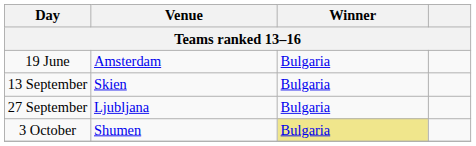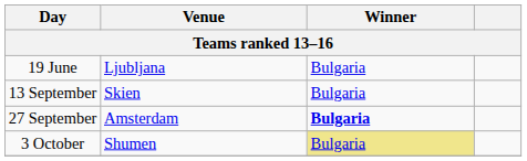 <table class=wikitable>
 <tr>
 <th>Day</th>
 <th width=200px>Venue</th>
 <th width=160px>Winner</th>
 <th width=40px></th>
 </tr>
 <tr>
 <th colspan=4>Teams ranked 13–16</th>
 </tr>
 <tr>
 <td align=center>19 June</td>
-<td> <a href='#'>Amsterdam</a></td>
+<td> <a href='#'>Ljubljana</a></td>
 <td> <a href='#'>Bulgaria</a></td>
 </tr>
 <tr>
 <td align=center>13 September</td>
 <td> <a href='#'>Skien</a></td>
 <td> <a href='#'>Bulgaria</a></td>
 <td align=center></td>
 </tr>
 <tr>
 <td align=center>27 September</td>
-<td> <a href='#'>Ljubljana</a></td>
-<td> <a href='#'>Bulgaria</a></td>
+<td> <a href='#'>Amsterdam</a></td>
+<td><strong> <a href='#'>Bulgaria</a></strong></td>
 <td align=center></td>
 </tr>
 <tr>
 <td align=center>3 October</td>
 <td>  <a href='#'>Shumen</a></td>
 <td style="background: khaki;"> <a href='#'>Bulgaria</a></td>
 <td align=center></td>
 </tr>
 <tr>
 </tr>
 </table>
